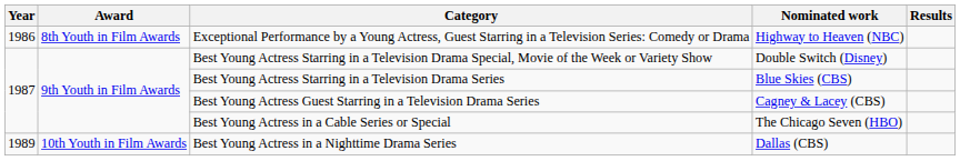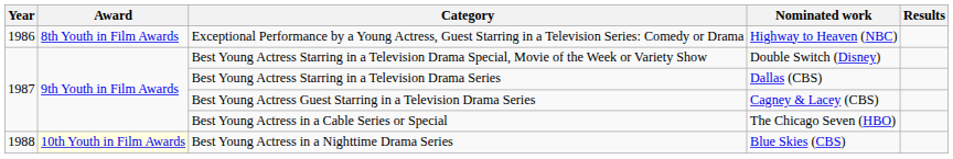 <table class="wikitable sortable">
 <tr>
 <th>Year</th>
 <th>Award</th>
 <th>Category</th>
 <th>Nominated work</th>
 <th class="wikitable unsortable">Results</th>
 </tr>
 <tr>
 <td>1986</td>
 <td><a href='#'>8th Youth in Film Awards</a></td>
 <td>Exceptional Performance by a Young Actress, Guest Starring in a Television Series: Comedy or Drama</td>
 <td><a href='#'>Highway to Heaven</a> (<a href='#'>NBC</a>)</td>
 <td></td>
 </tr>
 <tr>
 <td rowspan="4">1987</td>
 <td rowspan="4"><a href='#'>9th Youth in Film Awards</a></td>
 <td>Best Young Actress Starring in a Television Drama Special, Movie of the Week or Variety Show</td>
 <td>Double Switch (<a href='#'>Disney</a>)</td>
 <td></td>
 </tr>
 <tr>
 <td>Best Young Actress Starring in a Television Drama Series</td>
-<td><a href='#'>Blue Skies</a> (<a href='#'>CBS</a>)</td>
+<td><a href='#'>Dallas</a> (CBS)</td>
 <td></td>
 </tr>
 <tr>
 <td>Best Young Actress Guest Starring in a Television Drama Series</td>
 <td><a href='#'>Cagney & Lacey</a> (CBS)</td>
 <td></td>
 </tr>
 <tr>
 <td>Best Young Actress in a Cable Series or Special</td>
 <td>The Chicago Seven (<a href='#'>HBO</a>)</td>
 <td></td>
 </tr>
 <tr>
-<td>1989</td>
-<td><a href='#'>10th Youth in Film Awards</a></td>
+<td>1988</td>
+<td style="background: lightyellow;"><a href='#'>10th Youth in Film Awards</a></td>
 <td>Best Young Actress in a Nighttime Drama Series</td>
-<td><a href='#'>Dallas</a> (CBS)</td>
+<td><a href='#'>Blue Skies</a> (<a href='#'>CBS</a>)</td>
 <td></td>
 </tr>
 </table>
